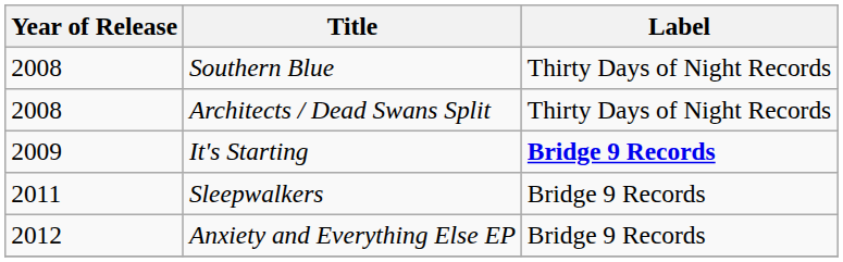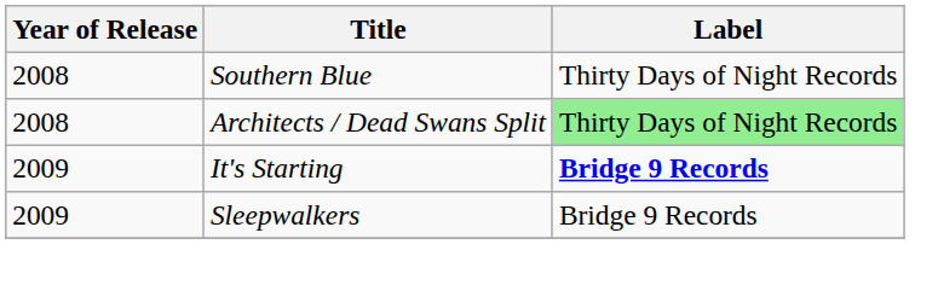 <table class="wikitable" style="font-size:95%;">
 <tr>
 <th>Year of Release</th>
 <th>Title</th>
 <th>Label</th>
 </tr>
 <tr>
 <td>2008</td>
 <td><em>Southern Blue</em></td>
 <td>Thirty Days of Night Records</td>
 </tr>
 <tr>
 <td>2008</td>
 <td><em>Architects / Dead Swans Split</em></td>
-<td>Thirty Days of Night Records</td>
+<td style="background: lightgreen;">Thirty Days of Night Records</td>
 </tr>
 <tr>
 <td>2009</td>
 <td><em>It's Starting</em></td>
 <td><strong><a href='#'>Bridge 9 Records</a></strong></td>
 </tr>
 <tr>
-<td>2011</td>
+<td>2009</td>
 <td><em>Sleepwalkers</em></td>
-<td>Bridge 9 Records</td>
-</tr>
-<tr>
-<td>2012</td>
-<td><em>Anxiety and Everything Else EP</em></td>
 <td>Bridge 9 Records</td>
 </tr>
 <tr>
 </tr>
 </table>
